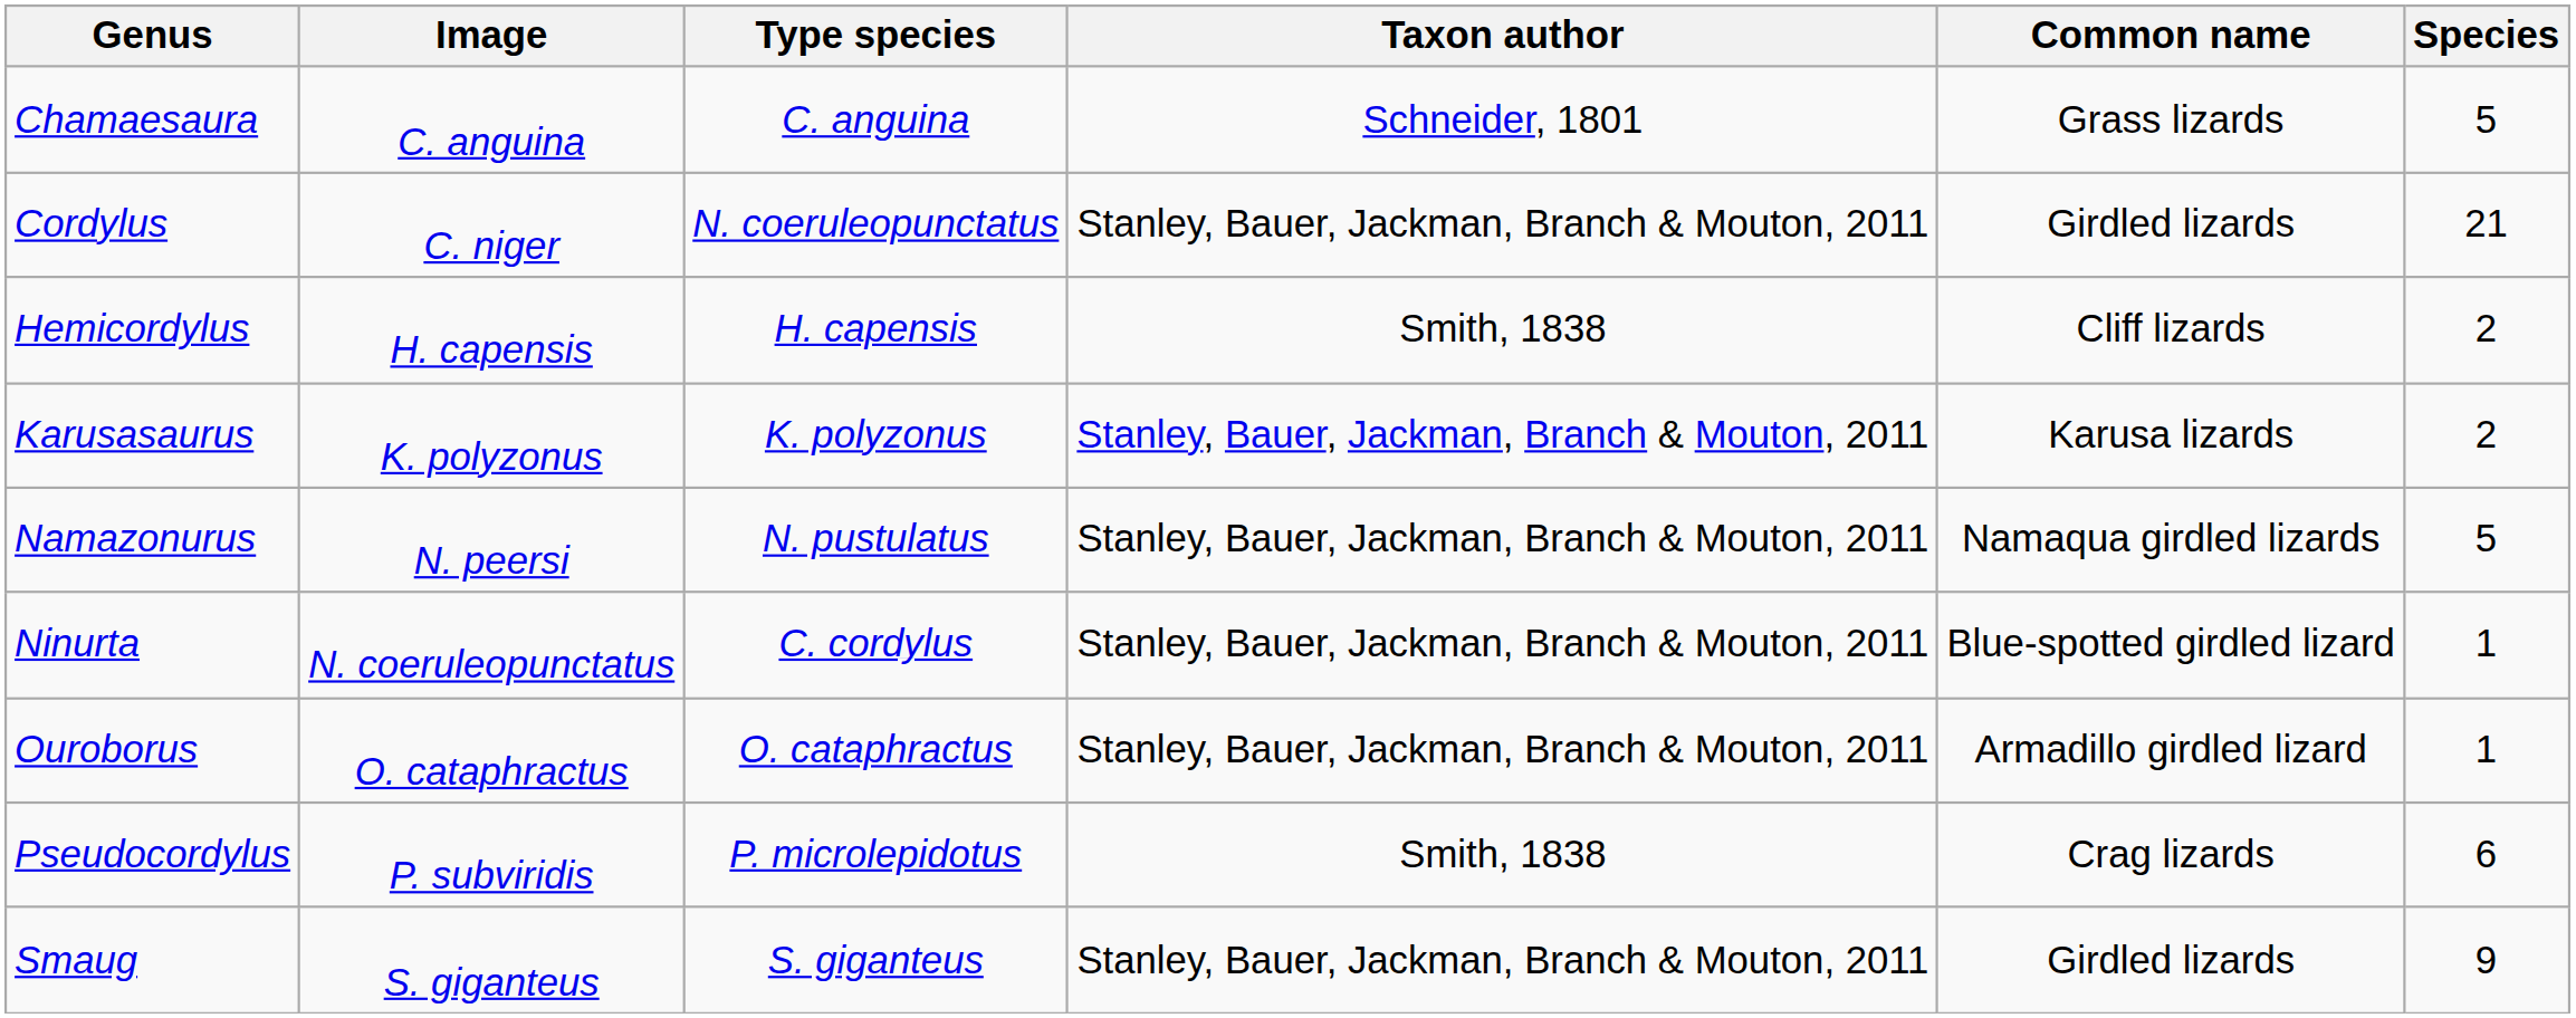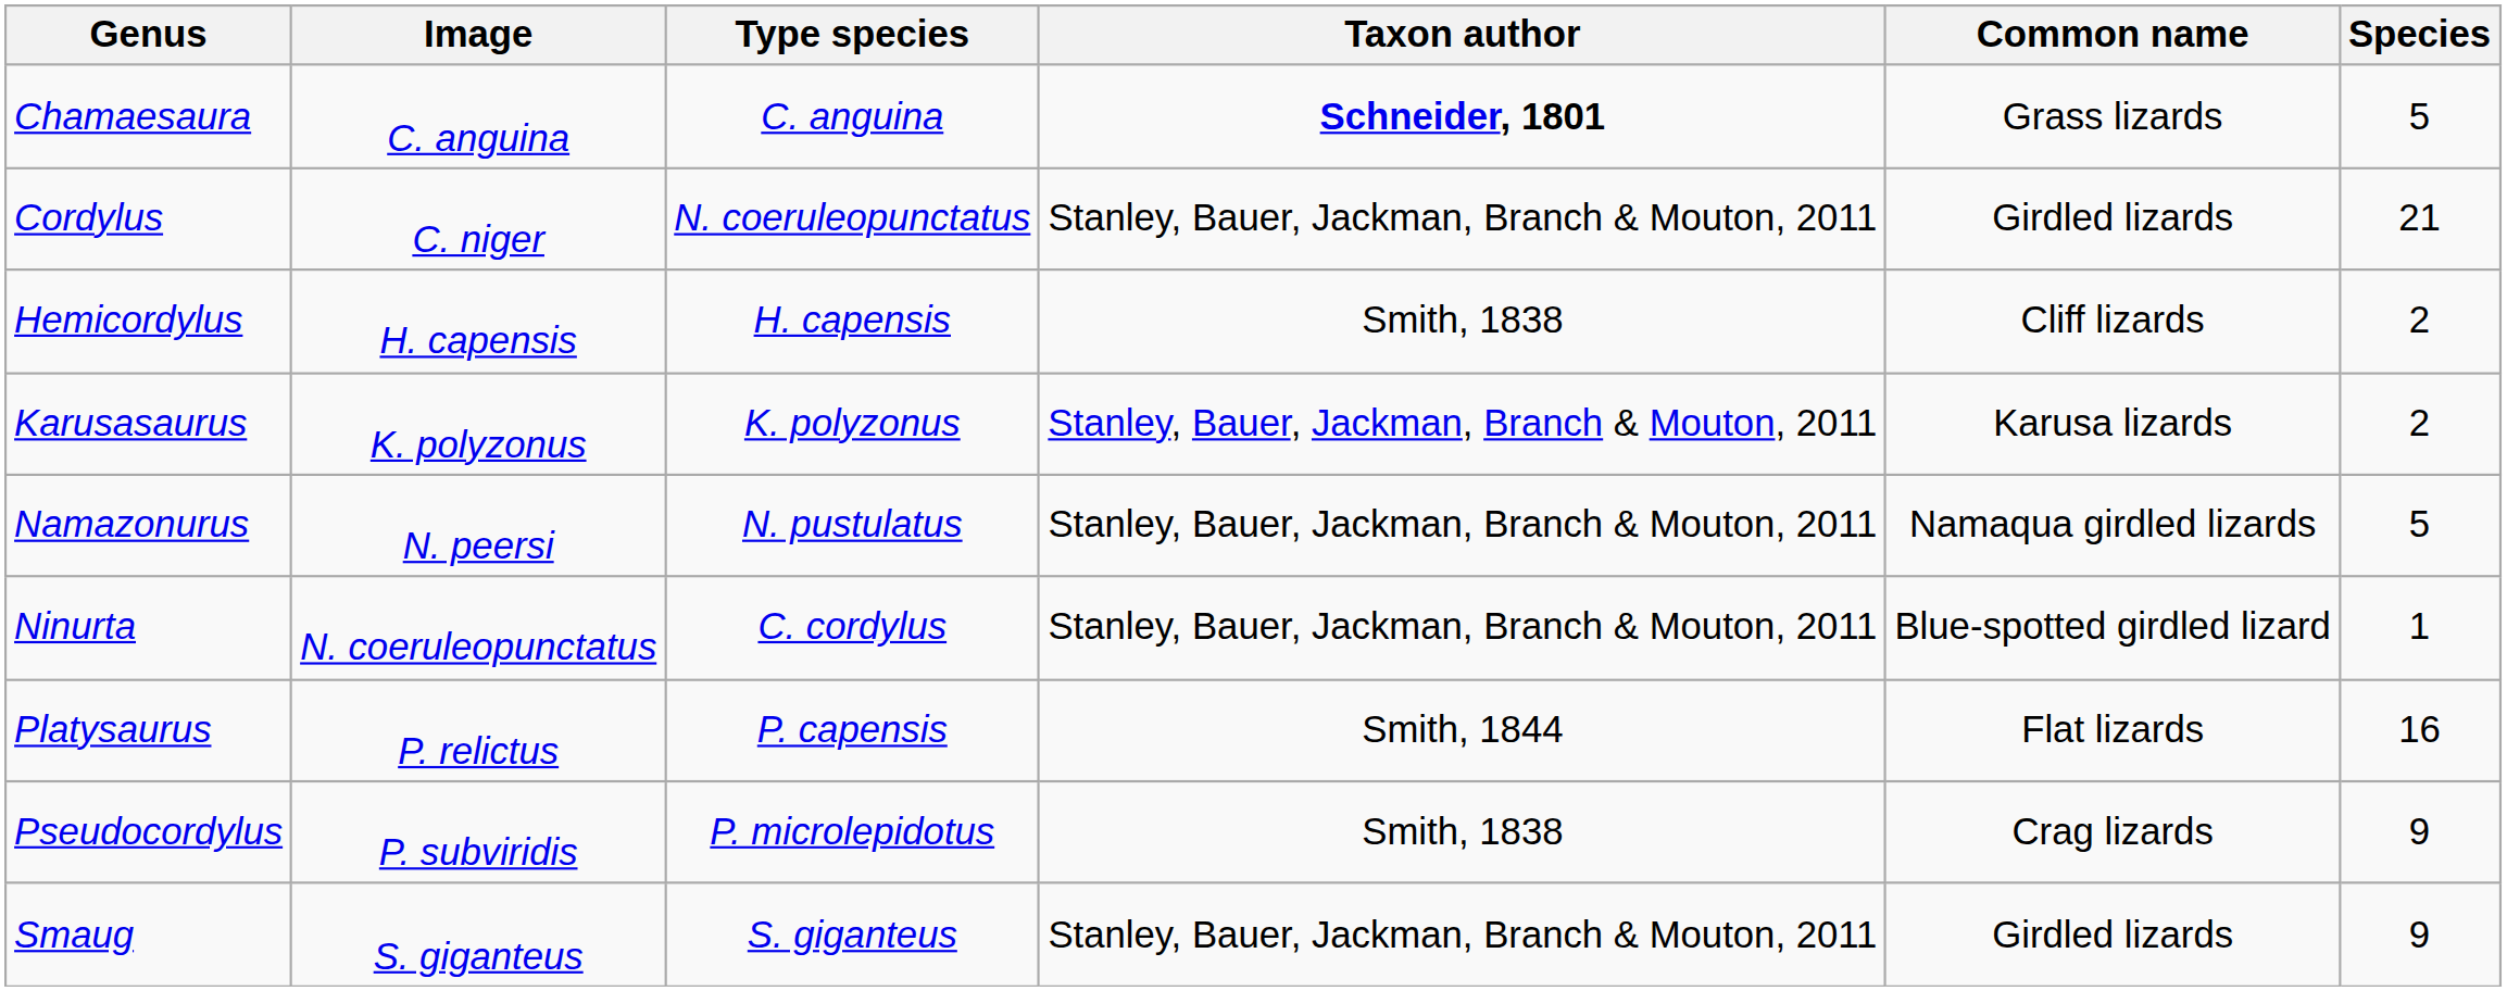 <table class="wikitable mw-collapsible">
 <tr>
 <th>Genus</th>
 <th>Image</th>
 <th>Type species</th>
 <th>Taxon author</th>
 <th>Common name</th>
 <th>Species</th>
 </tr>
 <tr>
 <td><em><a href='#'>Chamaesaura</a></em></td>
 <td align=center><br><em><a href='#'>C. anguina</a></em></td>
 <td align=center><em><a href='#'>C. anguina</a></em> </td>
-<td align=center><a href='#'>Schneider</a>, 1801</td>
+<td align=center><strong><a href='#'>Schneider</a>, 1801</strong></td>
 <td align=center>Grass lizards</td>
 <td align=center>5</td>
 </tr>
 <tr>
 <td><em><a href='#'>Cordylus</a></em></td>
 <td align=center><br><em><a href='#'>C. niger</a></em></td>
 <td align=center><em><a href='#'>N. coeruleopunctatus</a></em> </td>
 <td align=center>Stanley, Bauer, Jackman, Branch & Mouton, 2011</td>
 <td align=center>Girdled lizards</td>
 <td align=center>21</td>
 </tr>
 <tr>
 <td><em><a href='#'>Hemicordylus</a></em></td>
 <td align=center><br><em><a href='#'>H. capensis</a></em></td>
 <td align=center><em><a href='#'>H. capensis</a></em> </td>
 <td align=center>Smith, 1838</td>
 <td align=center>Cliff lizards</td>
 <td align=center>2</td>
 </tr>
 <tr>
 <td><em><a href='#'>Karusasaurus</a></em></td>
 <td align=center><br><em><a href='#'>K. polyzonus</a></em></td>
 <td align=center><em><a href='#'>K. polyzonus</a></em> </td>
 <td align=center><a href='#'>Stanley</a>, <a href='#'>Bauer</a>, <a href='#'>Jackman</a>, <a href='#'>Branch</a> & <a href='#'>Mouton</a>, 2011</td>
 <td align=center>Karusa lizards</td>
 <td align=center>2</td>
 </tr>
 <tr>
 <td><em><a href='#'>Namazonurus</a></em></td>
 <td align=center><br><em><a href='#'>N. peersi</a></em></td>
 <td align=center><em><a href='#'>N. pustulatus</a></em> </td>
 <td align=center>Stanley, Bauer, Jackman, Branch & Mouton, 2011</td>
 <td align=center>Namaqua girdled lizards</td>
 <td align=center>5</td>
 </tr>
 <tr>
 <td><em><a href='#'>Ninurta</a></em></td>
 <td align=center><br><em><a href='#'>N. coeruleopunctatus</a></em></td>
 <td align=center><em><a href='#'>C. cordylus</a></em> </td>
 <td align=center>Stanley, Bauer, Jackman, Branch & Mouton, 2011</td>
 <td align=center>Blue-spotted girdled lizard</td>
 <td align=center>1</td>
 </tr>
 <tr>
-<td><em><a href='#'>Ouroborus</a></em></td>
-<td align=center><br><em><a href='#'>O. cataphractus</a></em></td>
-<td align=center><em><a href='#'>O. cataphractus</a></em> </td>
-<td align=center>Stanley, Bauer, Jackman, Branch & Mouton, 2011</td>
-<td align=center>Armadillo girdled lizard</td>
-<td align=center>1</td>
+<td><em><a href='#'>Platysaurus</a></em></td>
+<td align=center><br><em><a href='#'>P. relictus</a></em></td>
+<td align=center><em><a href='#'>P. capensis</a></em> </td>
+<td align=center>Smith, 1844</td>
+<td align=center>Flat lizards</td>
+<td align=center>16</td>
 </tr>
 <tr>
 <td><em><a href='#'>Pseudocordylus</a></em></td>
 <td align=center><br><em><a href='#'>P. subviridis</a></em></td>
 <td align=center><em><a href='#'>P. microlepidotus</a></em> </td>
 <td align=center>Smith, 1838</td>
 <td align=center>Crag lizards</td>
-<td align=center>6</td>
+<td align=center>9</td>
 </tr>
 <tr>
 <td><em><a href='#'>Smaug</a></em></td>
 <td align=center><br><em><a href='#'>S. giganteus</a></em></td>
 <td align=center><em><a href='#'>S. giganteus</a></em> </td>
 <td align=center>Stanley, Bauer, Jackman, Branch & Mouton, 2011</td>
 <td align=center>Girdled lizards</td>
 <td align=center>9</td>
 </tr>
 </table>
